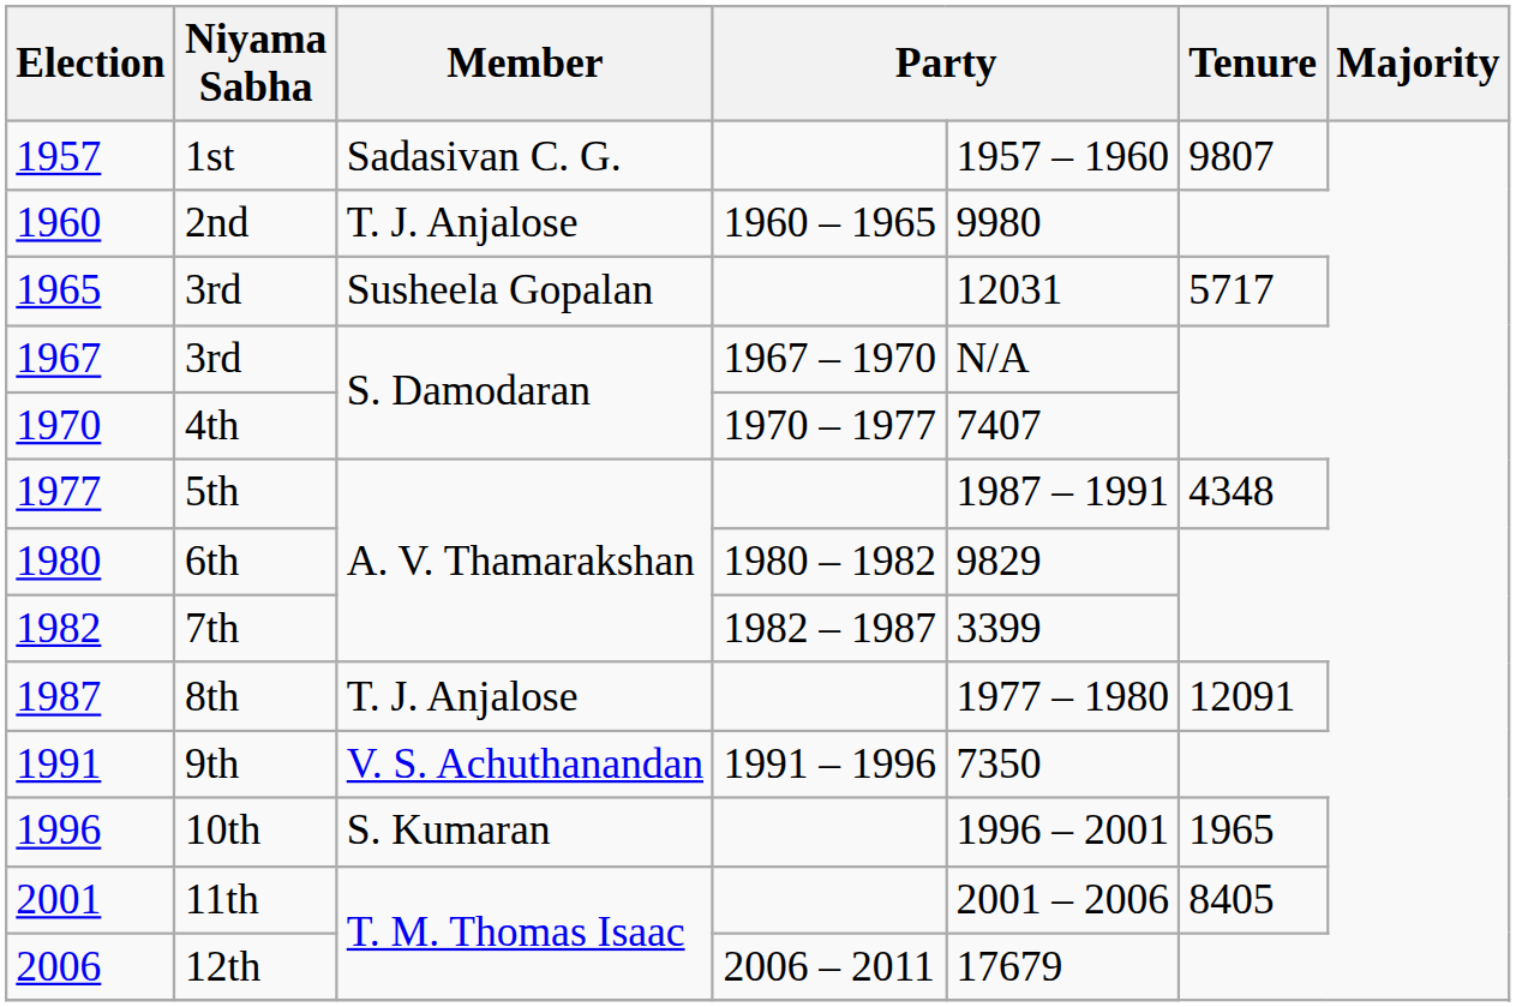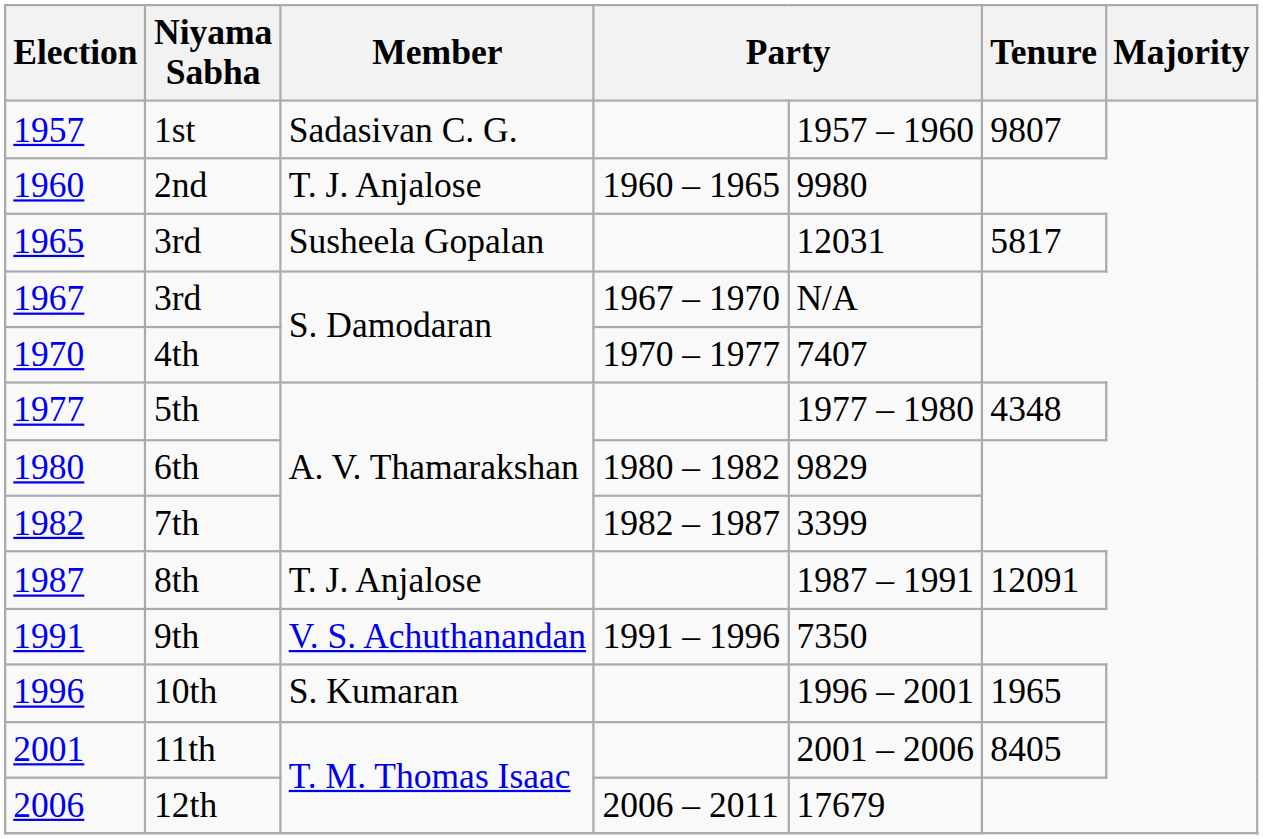 <table class="wikitable sortable">
 <tr>
 <th>Election</th>
 <th>Niyama<br>Sabha</th>
 <th>Member</th>
 <th colspan=2>Party</th>
 <th>Tenure</th>
 <th>Majority</th>
 </tr>
 <tr>
 <td><a href='#'>1957</a></td>
 <td>1st</td>
 <td>Sadasivan C. G.</td>
 <td></td>
 <td>1957 – 1960</td>
 <td>9807</td>
 </tr>
 <tr>
 <td><a href='#'>1960</a></td>
 <td>2nd</td>
 <td>T. J. Anjalose</td>
 <td>1960 – 1965</td>
 <td>9980</td>
 </tr>
 <tr>
 <td><a href='#'>1965</a></td>
 <td>3rd</td>
 <td>Susheela Gopalan</td>
 <td></td>
 <td>12031</td>
-<td>5717</td>
+<td>5817</td>
 </tr>
 <tr>
 <td><a href='#'>1967</a></td>
 <td>3rd</td>
 <td rowspan="2">S. Damodaran</td>
 <td>1967 – 1970</td>
 <td>N/A</td>
 </tr>
 <tr>
 <td><a href='#'>1970</a></td>
 <td>4th</td>
 <td>1970 – 1977</td>
 <td>7407</td>
 </tr>
 <tr>
 <td><a href='#'>1977</a></td>
 <td>5th</td>
 <td rowspan="3">A. V. Thamarakshan</td>
 <td></td>
-<td>1987 – 1991</td>
+<td>1977 – 1980</td>
 <td>4348</td>
 </tr>
 <tr>
 <td><a href='#'>1980</a></td>
 <td>6th</td>
 <td>1980 – 1982</td>
 <td>9829</td>
 </tr>
 <tr>
 <td><a href='#'>1982</a></td>
 <td>7th</td>
 <td>1982 – 1987</td>
 <td>3399</td>
 </tr>
 <tr>
 <td><a href='#'>1987</a></td>
 <td>8th</td>
 <td>T. J. Anjalose</td>
 <td></td>
-<td>1977 – 1980</td>
+<td>1987 – 1991</td>
 <td>12091</td>
 </tr>
 <tr>
 <td><a href='#'>1991</a></td>
 <td>9th</td>
 <td><a href='#'>V. S. Achuthanandan</a></td>
 <td>1991 – 1996</td>
 <td>7350</td>
 </tr>
 <tr>
 <td><a href='#'>1996</a></td>
 <td>10th</td>
 <td>S. Kumaran</td>
 <td></td>
 <td>1996 – 2001</td>
 <td>1965</td>
 </tr>
 <tr>
 <td><a href='#'>2001</a></td>
 <td>11th</td>
 <td rowspan="2"><a href='#'>T. M. Thomas Isaac</a></td>
 <td></td>
 <td>2001 – 2006</td>
 <td>8405</td>
 </tr>
 <tr>
 <td><a href='#'>2006</a></td>
 <td>12th</td>
 <td>2006 – 2011</td>
 <td>17679</td>
 </tr>
 <tr>
 </tr>
 </table>
